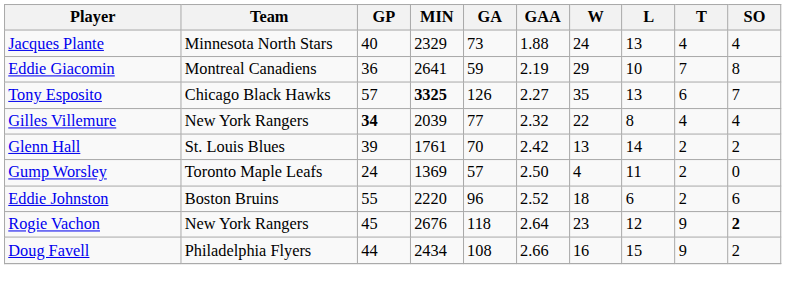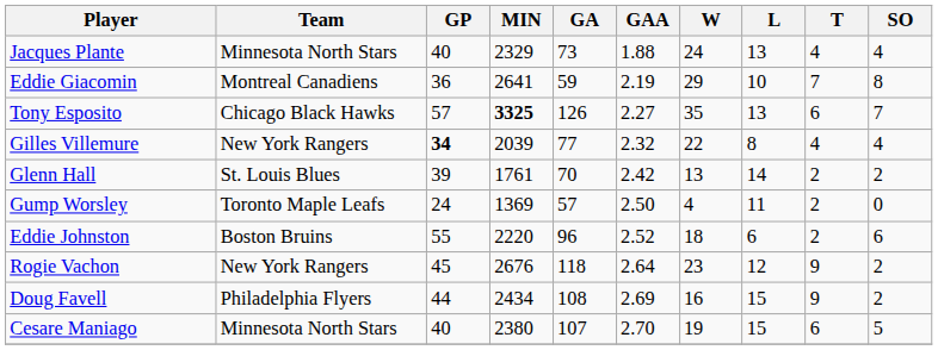 <table class="wikitable">
 <tr>
 <th bgcolor="#DDDDFF" width="20%">Player</th>
 <th bgcolor="#DDDDFF" width="20%">Team</th>
 <th bgcolor="#DDDDFF" width="6%">GP</th>
 <th bgcolor="#DDDDFF" width="6%">MIN</th>
 <th bgcolor="#DDDDFF" width="6%">GA</th>
 <th bgcolor="#DDDDFF" width="6%">GAA</th>
 <th bgcolor="#DDDDFF" width="6%">W</th>
 <th bgcolor="#DDDDFF" width="6%">L</th>
 <th bgcolor="#DDDDFF" width="6%">T</th>
 <th bgcolor="#DDDDFF" width="6%">SO</th>
 </tr>
 <tr>
 <td><a href='#'>Jacques Plante</a></td>
 <td>Minnesota North Stars</td>
 <td>40</td>
 <td>2329</td>
 <td>73</td>
 <td>1.88</td>
 <td>24</td>
 <td>13</td>
 <td>4</td>
 <td>4</td>
 </tr>
 <tr>
 <td><a href='#'>Eddie Giacomin</a></td>
 <td>Montreal Canadiens</td>
 <td>36</td>
 <td>2641</td>
 <td>59</td>
 <td>2.19</td>
 <td>29</td>
 <td>10</td>
 <td>7</td>
 <td>8</td>
 </tr>
 <tr>
 <td><a href='#'>Tony Esposito</a></td>
 <td>Chicago Black Hawks</td>
 <td>57</td>
 <td><strong>3325</strong></td>
 <td>126</td>
 <td>2.27</td>
 <td>35</td>
 <td>13</td>
 <td>6</td>
 <td>7</td>
 </tr>
 <tr>
 <td><a href='#'>Gilles Villemure</a></td>
 <td>New York Rangers</td>
 <td><strong>34</strong></td>
 <td>2039</td>
 <td>77</td>
 <td>2.32</td>
 <td>22</td>
 <td>8</td>
 <td>4</td>
 <td>4</td>
 </tr>
 <tr>
 <td><a href='#'>Glenn Hall</a></td>
 <td>St. Louis Blues</td>
 <td>39</td>
 <td>1761</td>
 <td>70</td>
 <td>2.42</td>
 <td>13</td>
 <td>14</td>
 <td>2</td>
 <td>2</td>
 </tr>
 <tr>
 <td><a href='#'>Gump Worsley</a></td>
 <td>Toronto Maple Leafs</td>
 <td>24</td>
 <td>1369</td>
 <td>57</td>
 <td>2.50</td>
 <td>4</td>
 <td>11</td>
 <td>2</td>
 <td>0</td>
 </tr>
 <tr>
 <td><a href='#'>Eddie Johnston</a></td>
 <td>Boston Bruins</td>
 <td>55</td>
 <td>2220</td>
 <td>96</td>
 <td>2.52</td>
 <td>18</td>
 <td>6</td>
 <td>2</td>
 <td>6</td>
 </tr>
 <tr>
 <td><a href='#'>Rogie Vachon</a></td>
 <td>New York Rangers</td>
 <td>45</td>
 <td>2676</td>
 <td>118</td>
 <td>2.64</td>
 <td>23</td>
 <td>12</td>
 <td>9</td>
-<td><strong>2</strong></td>
+<td>2</td>
 </tr>
 <tr>
 <td><a href='#'>Doug Favell</a></td>
 <td>Philadelphia Flyers</td>
 <td>44</td>
 <td>2434</td>
 <td>108</td>
-<td>2.66</td>
+<td>2.69</td>
 <td>16</td>
 <td>15</td>
 <td>9</td>
 <td>2</td>
 </tr>
 <tr>
+<td><a href='#'>Cesare Maniago</a></td>
+<td>Minnesota North Stars</td>
+<td>40</td>
+<td>2380</td>
+<td>107</td>
+<td>2.70</td>
+<td>19</td>
+<td>15</td>
+<td>6</td>
+<td>5</td>
+</tr>
+<tr>
 </tr>
 </table>
